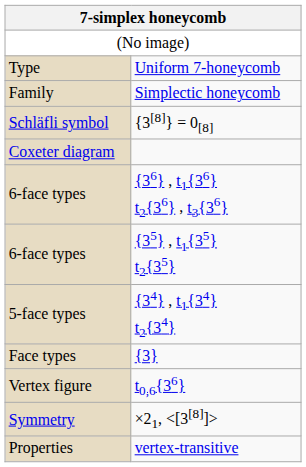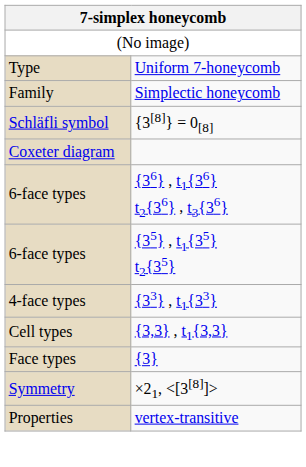 <table class="wikitable" align="right" style="margin-left:10px" width="300">
 <tr>
 <th bgcolor=#e7dcc3 colspan=2>7-simplex honeycomb</th>
 </tr>
 <tr>
 <td bgcolor=#ffffff align=center colspan=2>(No image)</td>
 </tr>
 <tr>
 <td bgcolor=#e7dcc3>Type</td>
 <td><a href='#'>Uniform 7-honeycomb</a></td>
 </tr>
 <tr>
 <td bgcolor=#e7dcc3>Family</td>
 <td><a href='#'>Simplectic honeycomb</a></td>
 </tr>
 <tr>
 <td bgcolor=#e7dcc3><a href='#'>Schläfli symbol</a></td>
 <td>{3<sup>[8]</sup>} = 0<sub>[8]</sub></td>
 </tr>
 <tr>
 <td bgcolor=#e7dcc3><a href='#'>Coxeter diagram</a></td>
 <td></td>
 </tr>
 <tr>
 <td bgcolor=#e7dcc3>6-face types</td>
 <td><a href='#'>{3<sup>6</sup>}</a> , <a href='#'>t<sub>1</sub>{3<sup>6</sup>}</a> <br><a href='#'>t<sub>2</sub>{3<sup>6</sup>}</a> , <a href='#'>t<sub>3</sub>{3<sup>6</sup>}</a> </td>
 </tr>
 <tr>
 <td bgcolor=#e7dcc3>6-face types</td>
 <td><a href='#'>{3<sup>5</sup>}</a> , <a href='#'>t<sub>1</sub>{3<sup>5</sup>}</a> <br><a href='#'>t<sub>2</sub>{3<sup>5</sup>}</a> </td>
 </tr>
 <tr>
-<td bgcolor=#e7dcc3>5-face types</td>
-<td><a href='#'>{3<sup>4</sup>}</a> , <a href='#'>t<sub>1</sub>{3<sup>4</sup>}</a> <br><a href='#'>t<sub>2</sub>{3<sup>4</sup>}</a> </td>
+<td bgcolor=#e7dcc3>4-face types</td>
+<td><a href='#'>{3<sup>3</sup>}</a> , <a href='#'>t<sub>1</sub>{3<sup>3</sup>}</a> </td>
+</tr>
+<tr>
+<td bgcolor=#e7dcc3>Cell types</td>
+<td><a href='#'>{3,3}</a> , <a href='#'>t<sub>1</sub>{3,3}</a> </td>
 </tr>
 <tr>
 <td bgcolor=#e7dcc3>Face types</td>
 <td><a href='#'>{3}</a> </td>
-</tr>
-<tr>
-<td bgcolor=#e7dcc3>Vertex figure</td>
-<td><a href='#'>t<sub>0,6</sub>{3<sup>6</sup>}</a> </td>
 </tr>
 <tr>
 <td bgcolor=#e7dcc3><a href='#'>Symmetry</a></td>
 <td>×2<sub>1</sub>, <[3<sup>[8]</sup>]></td>
 </tr>
 <tr>
 <td bgcolor=#e7dcc3>Properties</td>
 <td><a href='#'>vertex-transitive</a></td>
 </tr>
 </table>
